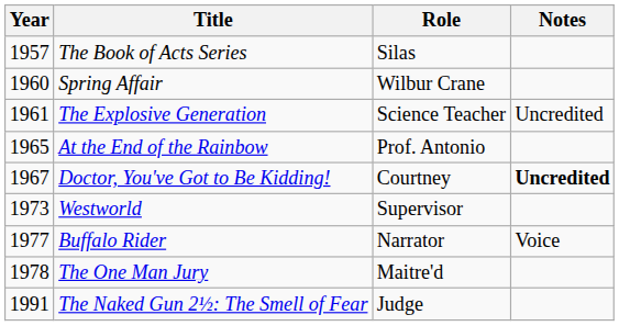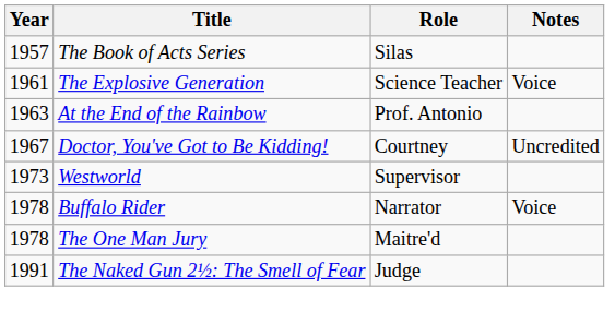 <table class="wikitable">
 <tr>
 <th>Year</th>
 <th>Title</th>
 <th>Role</th>
 <th>Notes</th>
 </tr>
 <tr>
 <td>1957</td>
 <td><em>The Book of Acts Series</em></td>
 <td>Silas</td>
 <td></td>
 </tr>
 <tr>
-<td>1960</td>
-<td><em>Spring Affair</em></td>
-<td>Wilbur Crane</td>
-<td></td>
-</tr>
-<tr>
 <td>1961</td>
 <td><em><a href='#'>The Explosive Generation</a></em></td>
 <td>Science Teacher</td>
-<td>Uncredited</td>
+<td>Voice</td>
 </tr>
 <tr>
-<td>1965</td>
+<td>1963</td>
 <td><em><a href='#'>At the End of the Rainbow</a></em></td>
 <td>Prof. Antonio</td>
 <td></td>
 </tr>
 <tr>
 <td>1967</td>
 <td><em><a href='#'>Doctor, You've Got to Be Kidding!</a></em></td>
 <td>Courtney</td>
-<td><strong>Uncredited</strong></td>
+<td>Uncredited</td>
 </tr>
 <tr>
 <td>1973</td>
 <td><em><a href='#'>Westworld</a></em></td>
 <td>Supervisor</td>
 <td></td>
 </tr>
 <tr>
-<td>1977</td>
+<td>1978</td>
 <td><em><a href='#'>Buffalo Rider</a></em></td>
 <td>Narrator</td>
 <td>Voice</td>
 </tr>
 <tr>
 <td>1978</td>
 <td><em><a href='#'>The One Man Jury</a></em></td>
 <td>Maitre'd</td>
 <td></td>
 </tr>
 <tr>
 <td>1991</td>
 <td><em><a href='#'>The Naked Gun 2½: The Smell of Fear</a></em></td>
 <td>Judge</td>
 <td></td>
 </tr>
 </table>
